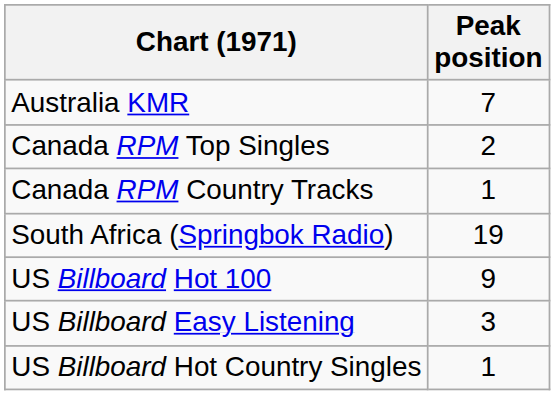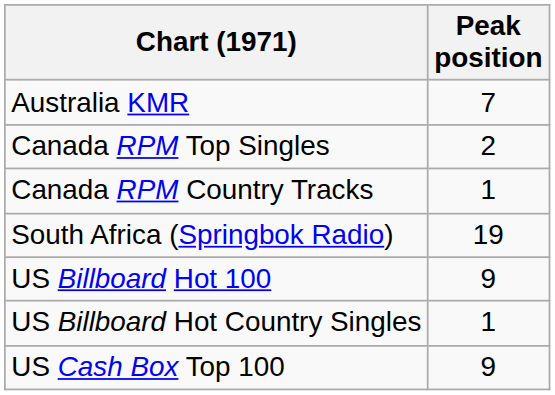 <table class="wikitable sortable">
 <tr>
 <th>Chart (1971)</th>
 <th>Peak<br>position</th>
 </tr>
 <tr>
 <td>Australia <a href='#'>KMR</a></td>
 <td style="text-align:center;">7</td>
 </tr>
 <tr>
 <td>Canada <em><a href='#'>RPM</a></em> Top Singles</td>
 <td style="text-align:center;">2</td>
 </tr>
 <tr>
 <td>Canada <em><a href='#'>RPM</a></em> Country Tracks</td>
 <td style="text-align:center;">1</td>
 </tr>
 <tr>
 <td>South Africa (<a href='#'>Springbok Radio</a>)</td>
 <td align="center">19</td>
 </tr>
 <tr>
 <td>US <em><a href='#'>Billboard</a></em> <a href='#'>Hot 100</a></td>
 <td style="text-align:center;">9</td>
 </tr>
 <tr>
-<td>US <em>Billboard</em> <a href='#'>Easy Listening</a></td>
-<td style="text-align:center;">3</td>
-</tr>
-<tr>
 <td>US <em>Billboard</em> Hot Country Singles</td>
 <td style="text-align:center;">1</td>
 </tr>
+<tr>
+<td>US <a href='#'><em>Cash Box</em></a> Top 100</td>
+<td align="center">9</td>
+</tr>
 </table>
